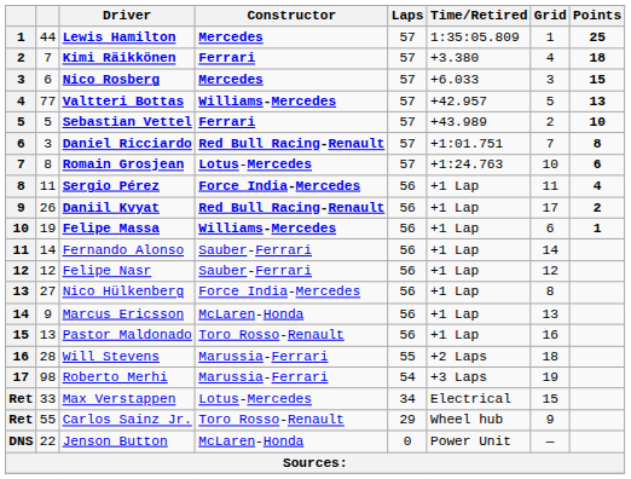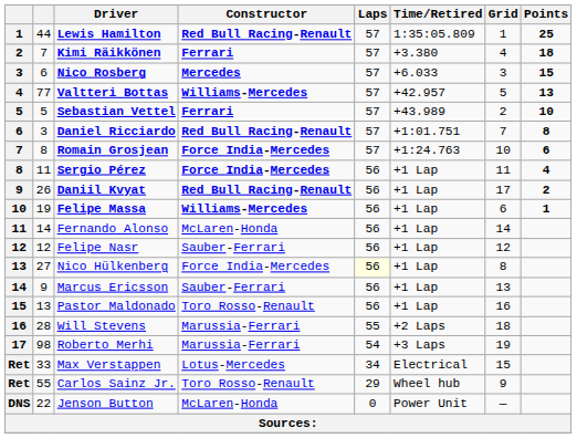 <table class="wikitable" style="font-size: 85%;">
 <tr>
 <th></th>
 <th></th>
 <th>Driver</th>
 <th>Constructor</th>
 <th>Laps</th>
 <th>Time/Retired</th>
 <th>Grid</th>
 <th>Points</th>
 </tr>
 <tr>
 <th>1</th>
 <td align="center">44</td>
 <td><strong> <a href='#'>Lewis Hamilton</a></strong></td>
-<td><strong><a href='#'>Mercedes</a></strong></td>
+<td><strong><a href='#'>Red Bull Racing</a>-<a href='#'>Renault</a></strong></td>
 <td align="center">57</td>
 <td>1:35:05.809</td>
 <td align="center">1</td>
 <td align="center"><strong>25</strong></td>
 </tr>
 <tr>
 <th>2</th>
 <td align="center">7</td>
 <td><strong> <a href='#'>Kimi Räikkönen</a></strong></td>
 <td><strong><a href='#'>Ferrari</a></strong></td>
 <td align="center">57</td>
 <td>+3.380</td>
 <td align="center">4</td>
 <td align="center"><strong>18</strong></td>
 </tr>
 <tr>
 <th>3</th>
 <td align="center">6</td>
 <td> <strong><a href='#'>Nico Rosberg</a></strong></td>
 <td><strong><a href='#'>Mercedes</a></strong></td>
 <td align="center">57</td>
 <td>+6.033</td>
 <td align="center">3</td>
 <td align="center"><strong>15</strong></td>
 </tr>
 <tr>
 <th>4</th>
 <td align="center">77</td>
 <td><strong> <a href='#'>Valtteri Bottas</a></strong></td>
 <td><strong><a href='#'>Williams</a>-<a href='#'>Mercedes</a></strong></td>
 <td align="center">57</td>
 <td>+42.957</td>
 <td align="center">5</td>
 <td align="center"><strong>13</strong></td>
 </tr>
 <tr>
 <th>5</th>
 <td align="center">5</td>
 <td><strong> <a href='#'>Sebastian Vettel</a></strong></td>
 <td><strong><a href='#'>Ferrari</a></strong></td>
 <td align="center">57</td>
 <td>+43.989</td>
 <td align="center">2</td>
 <td align="center"><strong>10</strong></td>
 </tr>
 <tr>
 <th>6</th>
 <td align="center">3</td>
 <td><strong> <a href='#'>Daniel Ricciardo</a></strong></td>
 <td><strong><a href='#'>Red Bull Racing</a>-<a href='#'>Renault</a></strong></td>
 <td align="center">57</td>
 <td>+1:01.751</td>
 <td align="center">7</td>
 <td align="center"><strong>8</strong></td>
 </tr>
 <tr>
 <th>7</th>
 <td align="center">8</td>
 <td><strong> <a href='#'>Romain Grosjean</a></strong></td>
-<td><strong><a href='#'>Lotus</a></strong>-<strong><a href='#'>Mercedes</a></strong></td>
+<td><strong><a href='#'>Force India</a>-<a href='#'>Mercedes</a></strong></td>
 <td align="center">57</td>
 <td>+1:24.763</td>
 <td align="center">10</td>
 <td align="center"><strong>6</strong></td>
 </tr>
 <tr>
 <th>8</th>
 <td align="center">11</td>
 <td><strong> <a href='#'>Sergio Pérez</a></strong></td>
 <td><strong><a href='#'>Force India</a>-<a href='#'>Mercedes</a></strong></td>
 <td align="center">56</td>
 <td>+1 Lap</td>
 <td align="center">11</td>
 <td align="center"><strong>4</strong></td>
 </tr>
 <tr>
 <th>9</th>
 <td align="center">26</td>
 <td><strong> <a href='#'>Daniil Kvyat</a></strong></td>
 <td><strong><a href='#'>Red Bull Racing</a>-<a href='#'>Renault</a></strong></td>
 <td align="center">56</td>
 <td>+1 Lap</td>
 <td align="center">17</td>
 <td align="center"><strong>2</strong></td>
 </tr>
 <tr>
 <th>10</th>
 <td align="center">19</td>
 <td><strong> <a href='#'>Felipe Massa</a></strong></td>
 <td><strong><a href='#'>Williams</a>-<a href='#'>Mercedes</a></strong></td>
 <td align="center">56</td>
 <td>+1 Lap</td>
 <td align="center">6</td>
 <td align="center"><strong>1</strong></td>
 </tr>
 <tr>
 <th>11</th>
 <td align="center">14</td>
 <td> <a href='#'>Fernando Alonso</a></td>
-<td><a href='#'>Sauber</a>-<a href='#'>Ferrari</a></td>
+<td><a href='#'>McLaren</a>-<a href='#'>Honda</a></td>
 <td align="center">56</td>
 <td>+1 Lap</td>
 <td align="center">14</td>
 <td></td>
 </tr>
 <tr>
 <th>12</th>
 <td align="center">12</td>
 <td> <a href='#'>Felipe Nasr</a></td>
 <td><a href='#'>Sauber</a>-<a href='#'>Ferrari</a></td>
 <td align="center">56</td>
 <td>+1 Lap</td>
 <td align="center">12</td>
 <td></td>
 </tr>
 <tr>
 <th>13</th>
 <td align="center">27</td>
 <td> <a href='#'>Nico Hülkenberg</a></td>
 <td><a href='#'>Force India</a>-<a href='#'>Mercedes</a></td>
-<td align="center">56</td>
+<td align="center" style="background: lightyellow;">56</td>
 <td>+1 Lap</td>
 <td align="center">8</td>
 <td></td>
 </tr>
 <tr>
 <th>14</th>
 <td align="center">9</td>
 <td> <a href='#'>Marcus Ericsson</a></td>
-<td><a href='#'>McLaren</a>-<a href='#'>Honda</a></td>
+<td><a href='#'>Sauber</a>-<a href='#'>Ferrari</a></td>
 <td align="center">56</td>
 <td>+1 Lap</td>
 <td align="center">13</td>
 <td></td>
 </tr>
 <tr>
 <th>15</th>
 <td align="center">13</td>
 <td> <a href='#'>Pastor Maldonado</a></td>
 <td><a href='#'>Toro Rosso</a>-<a href='#'>Renault</a></td>
 <td align="center">56</td>
 <td>+1 Lap</td>
 <td align="center">16</td>
 <td></td>
 </tr>
 <tr>
 <th>16</th>
 <td align="center">28</td>
 <td> <a href='#'>Will Stevens</a></td>
 <td><a href='#'>Marussia</a>-<a href='#'>Ferrari</a></td>
 <td align="center">55</td>
 <td>+2 Laps</td>
 <td align="center">18</td>
 <td></td>
 </tr>
 <tr>
 <th>17</th>
 <td align="center">98</td>
 <td> <a href='#'>Roberto Merhi</a></td>
 <td><a href='#'>Marussia</a>-<a href='#'>Ferrari</a></td>
 <td align="center">54</td>
 <td>+3 Laps</td>
 <td align="center">19</td>
 <td></td>
 </tr>
 <tr>
 <th>Ret</th>
 <td align="center">33</td>
 <td> <a href='#'>Max Verstappen</a></td>
 <td><a href='#'>Lotus</a>-<a href='#'>Mercedes</a></td>
 <td align="center">34</td>
 <td>Electrical</td>
 <td align="center">15</td>
 <td></td>
 </tr>
 <tr>
 <th>Ret</th>
 <td align="center">55</td>
 <td> <a href='#'>Carlos Sainz Jr.</a></td>
 <td><a href='#'>Toro Rosso</a>-<a href='#'>Renault</a></td>
 <td align="center">29</td>
 <td>Wheel hub</td>
 <td align="center">9</td>
 <td></td>
 </tr>
 <tr>
 <th>DNS</th>
 <td align="center">22</td>
 <td> <a href='#'>Jenson Button</a></td>
 <td><a href='#'>McLaren</a>-<a href='#'>Honda</a></td>
 <td align="center">0</td>
 <td>Power Unit</td>
 <td align="center">—</td>
 <td></td>
 </tr>
 <tr>
 <th colspan=8>Sources:</th>
 </tr>
 <tr>
 </tr>
 </table>
